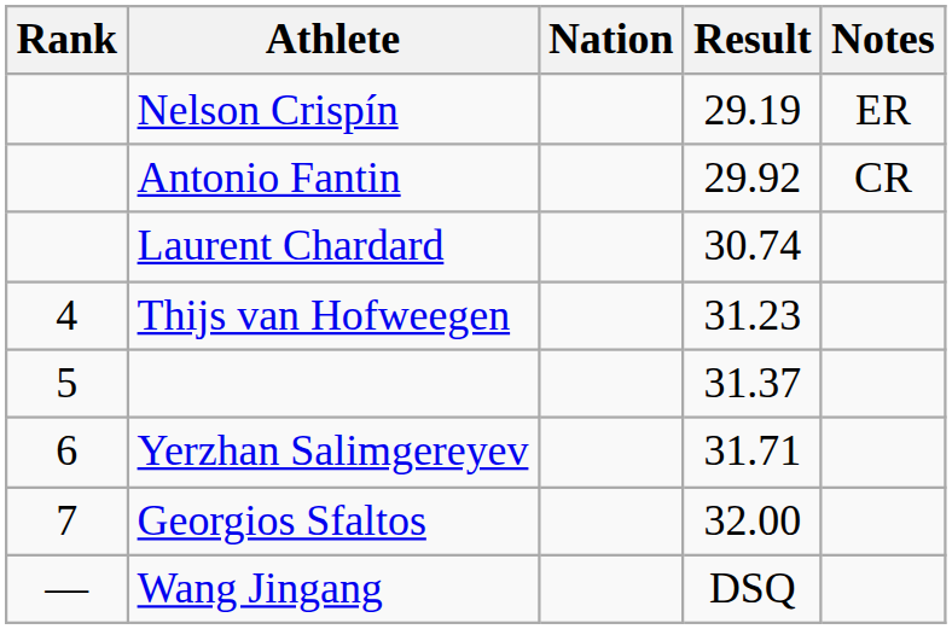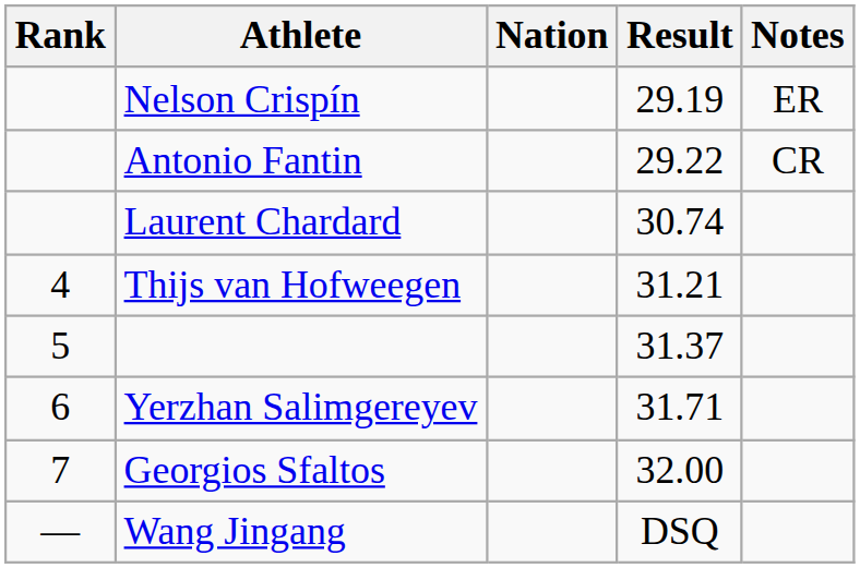 <table class="wikitable sortable" style="text-align:center">
 <tr>
 <th>Rank</th>
 <th>Athlete</th>
 <th>Nation</th>
 <th>Result</th>
 <th>Notes</th>
 </tr>
 <tr>
 <td></td>
 <td align=left><a href='#'>Nelson Crispín</a></td>
 <td align=left></td>
 <td>29.19</td>
 <td>ER</td>
 </tr>
 <tr>
 <td></td>
 <td align=left><a href='#'>Antonio Fantin</a></td>
 <td align=left></td>
-<td>29.92</td>
+<td>29.22</td>
 <td>CR</td>
 </tr>
 <tr>
 <td></td>
 <td align=left><a href='#'>Laurent Chardard</a></td>
 <td align=left></td>
 <td>30.74</td>
 <td></td>
 </tr>
 <tr>
 <td>4</td>
 <td align=left><a href='#'>Thijs van Hofweegen</a></td>
 <td align=left></td>
-<td>31.23</td>
+<td>31.21</td>
 <td></td>
 </tr>
 <tr>
 <td>5</td>
 <td align=left></td>
 <td align=left></td>
 <td>31.37</td>
 <td></td>
 </tr>
 <tr>
 <td>6</td>
 <td align=left><a href='#'>Yerzhan Salimgereyev</a></td>
 <td align=left></td>
 <td>31.71</td>
 <td></td>
 </tr>
 <tr>
 <td>7</td>
 <td align=left><a href='#'>Georgios Sfaltos</a></td>
 <td align=left></td>
 <td>32.00</td>
 <td></td>
 </tr>
 <tr>
 <td>—</td>
 <td align=left><a href='#'>Wang Jingang</a></td>
 <td align=left></td>
 <td>DSQ</td>
 <td></td>
 </tr>
 </table>
